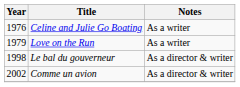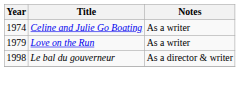 <table class="wikitable sortable">
 <tr>
 <th>Year</th>
 <th>Title</th>
 <th>Notes</th>
 </tr>
 <tr>
-<td>1976</td>
+<td>1974</td>
 <td><em><a href='#'>Celine and Julie Go Boating</a></em></td>
 <td>As a writer</td>
 </tr>
 <tr>
 <td>1979</td>
 <td><em><a href='#'>Love on the Run</a></em></td>
 <td>As a writer</td>
 </tr>
 <tr>
 <td>1998</td>
 <td><em>Le bal du gouverneur</em></td>
 <td>As a director & writer</td>
 </tr>
 <tr>
-<td>2002</td>
-<td><em>Comme un avion</em></td>
-<td>As a director & writer</td>
-</tr>
-<tr>
 </tr>
 </table>
